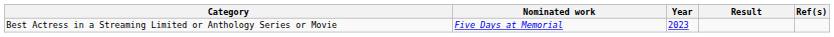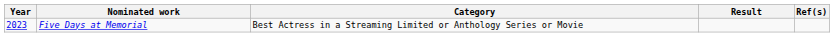 <table class="wikitable">
 <tr>
+<th width=4%>Year</th>
+<th width=27%>Nominated work</th>
 <th width=57%>Category</th>
-<th width=27%>Nominated work</th>
-<th width=4%>Year</th>
 <th width=12%>Result</th>
 <th width=4%>Ref(s)</th>
 </tr>
 <tr>
+<td><a href='#'>2023</a></td>
+<td><em><a href='#'>Five Days at Memorial</a></em></td>
 <td>Best Actress in a Streaming Limited or Anthology Series or Movie</td>
-<td><em><a href='#'>Five Days at Memorial</a></em></td>
-<td><a href='#'>2023</a></td>
 <td></td>
 <td></td>
 </tr>
 </table>
